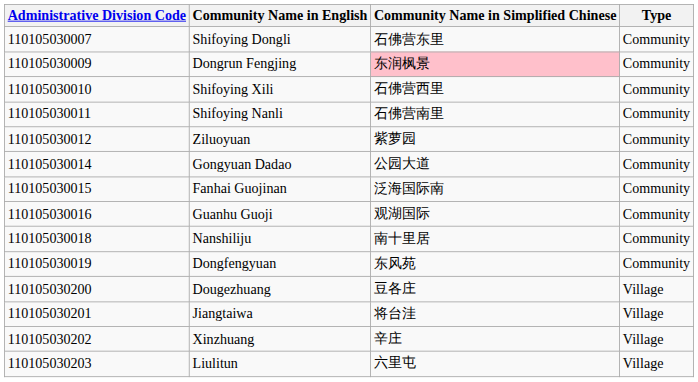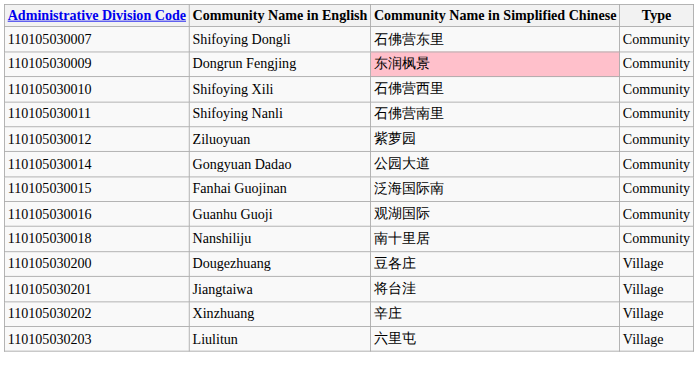 <table class="wikitable sortable">
 <tr>
 <th><a href='#'>Administrative Division Code</a></th>
 <th>Community Name in English</th>
 <th>Community Name in Simplified Chinese</th>
 <th>Type</th>
 </tr>
 <tr>
 <td>110105030007</td>
 <td>Shifoying Dongli</td>
 <td>石佛营东里</td>
 <td>Community</td>
 </tr>
 <tr>
 <td>110105030009</td>
 <td>Dongrun Fengjing</td>
 <td style="background: pink;">东润枫景</td>
 <td>Community</td>
 </tr>
 <tr>
 <td>110105030010</td>
 <td>Shifoying Xili</td>
 <td>石佛营西里</td>
 <td>Community</td>
 </tr>
 <tr>
 <td>110105030011</td>
 <td>Shifoying Nanli</td>
 <td>石佛营南里</td>
 <td>Community</td>
 </tr>
 <tr>
 <td>110105030012</td>
 <td>Ziluoyuan</td>
 <td>紫萝园</td>
 <td>Community</td>
 </tr>
 <tr>
 <td>110105030014</td>
 <td>Gongyuan Dadao</td>
 <td>公园大道</td>
 <td>Community</td>
 </tr>
 <tr>
 <td>110105030015</td>
 <td>Fanhai Guojinan</td>
 <td>泛海国际南</td>
 <td>Community</td>
 </tr>
 <tr>
 <td>110105030016</td>
 <td>Guanhu Guoji</td>
 <td>观湖国际</td>
 <td>Community</td>
 </tr>
 <tr>
 <td>110105030018</td>
 <td>Nanshiliju</td>
 <td>南十里居</td>
 <td>Community</td>
 </tr>
 <tr>
-<td>110105030019</td>
-<td>Dongfengyuan</td>
-<td>东风苑</td>
-<td>Community</td>
-</tr>
-<tr>
 <td>110105030200</td>
 <td>Dougezhuang</td>
 <td>豆各庄</td>
 <td>Village</td>
 </tr>
 <tr>
 <td>110105030201</td>
 <td>Jiangtaiwa</td>
 <td>将台洼</td>
 <td>Village</td>
 </tr>
 <tr>
 <td>110105030202</td>
 <td>Xinzhuang</td>
 <td>辛庄</td>
 <td>Village</td>
 </tr>
 <tr>
 <td>110105030203</td>
 <td>Liulitun</td>
 <td>六里屯</td>
 <td>Village</td>
 </tr>
 </table>
